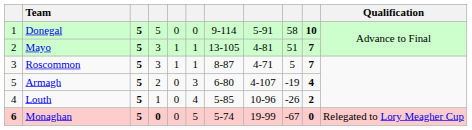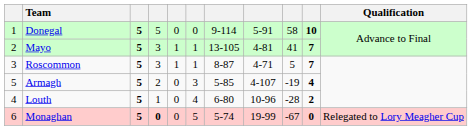 <table class="wikitable" style="text-align:center">
 <tr>
 <th width="20"></th>
 <th width="150" style="text-align:left;">Team</th>
 <th width="20"></th>
 <th width="20"></th>
 <th width="20"></th>
 <th width="20"></th>
 <th width="50"></th>
 <th width="50"></th>
 <th width="20"></th>
 <th width="20"></th>
 <th>Qualification</th>
 </tr>
 <tr style="background:#ccffcc">
 <td>1</td>
 <td style="text-align:left"> <a href='#'>Donegal</a></td>
 <td><strong>5</strong></td>
 <td>5</td>
 <td>0</td>
 <td>0</td>
 <td>9-114</td>
 <td>5-91</td>
 <td>58</td>
 <td><strong>10</strong></td>
 <td rowspan="2">Advance to Final</td>
 </tr>
 <tr style="background:#ccffcc">
 <td>2</td>
 <td style="text-align:left"> <a href='#'>Mayo</a></td>
 <td><strong>5</strong></td>
 <td>3</td>
 <td>1</td>
 <td>1</td>
 <td>13-105</td>
 <td>4-81</td>
-<td>51</td>
+<td>41</td>
 <td><strong>7</strong></td>
 </tr>
 <tr>
 <td>3</td>
 <td style="text-align:left"> <a href='#'>Roscommon</a></td>
 <td><strong>5</strong></td>
 <td>3</td>
 <td>1</td>
 <td>1</td>
 <td>8-87</td>
 <td>4-71</td>
 <td>5</td>
 <td><strong>7</strong></td>
 <td rowspan="3"></td>
 </tr>
 <tr>
 <td>5</td>
 <td style="text-align:left"> <a href='#'>Armagh</a></td>
 <td><strong>5</strong></td>
 <td>2</td>
 <td>0</td>
 <td>3</td>
-<td>6-80</td>
+<td>5-85</td>
 <td>4-107</td>
 <td>-19</td>
 <td><strong>4</strong></td>
 </tr>
 <tr>
 <td>4</td>
 <td style="text-align:left"> <a href='#'>Louth</a></td>
 <td><strong>5</strong></td>
 <td>1</td>
 <td>0</td>
 <td>4</td>
-<td>5-85</td>
+<td>6-80</td>
 <td>10-96</td>
-<td>-26</td>
+<td>-28</td>
 <td><strong>2</strong></td>
 </tr>
 <tr style="background:#ffcccc">
-<td><strong>6</strong></td>
+<td>6</td>
 <td style="text-align:left"> <a href='#'>Monaghan</a></td>
 <td><strong>5</strong></td>
 <td><strong>0</strong></td>
 <td>0</td>
 <td>5</td>
 <td>5-74</td>
 <td>19-99</td>
 <td>-67</td>
 <td><strong>0</strong></td>
 <td>Relegated to <a href='#'>Lory Meagher Cup</a></td>
 </tr>
 </table>
